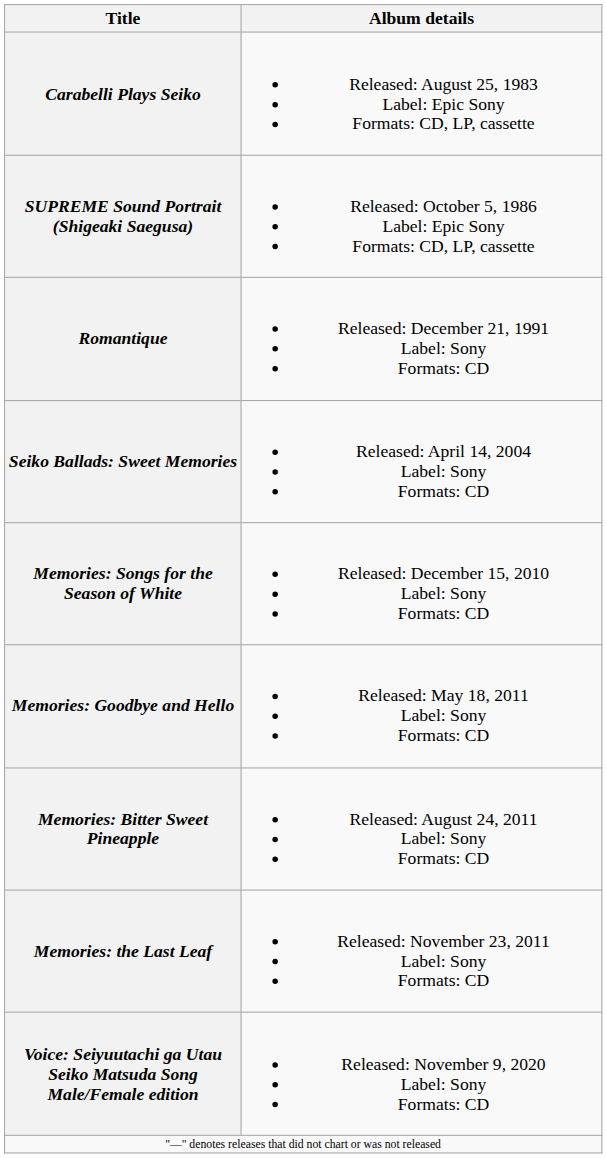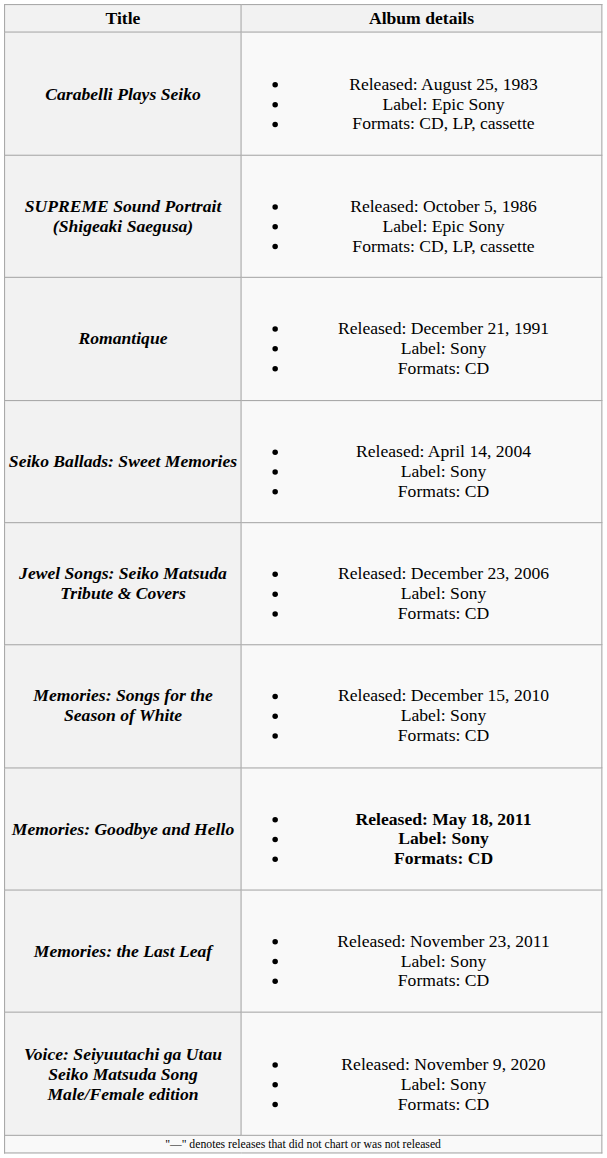 <table class="wikitable plainrowheaders" style="text-align:center;" border="1">
 <tr>
 <th scope="col" rowspan="1" style="width:13em;">Title</th>
 <th scope="col" rowspan="1" style="width:20em;">Album details</th>
 </tr>
 <tr>
 <th scope="row"><em>Carabelli Plays Seiko</em></th>
 <td><br><ul><li>Released: August 25, 1983</li><li>Label: Epic Sony</li><li>Formats: CD, LP, cassette</li></ul></td>
 </tr>
 <tr>
 <th scope="row"><em>SUPREME Sound Portrait (Shigeaki Saegusa)</em></th>
 <td><br><ul><li>Released: October 5, 1986</li><li>Label: Epic Sony</li><li>Formats: CD, LP, cassette</li></ul></td>
 </tr>
 <tr>
 <th scope="row"><em>Romantique</em></th>
 <td><br><ul><li>Released: December 21, 1991</li><li>Label: Sony</li><li>Formats: CD</li></ul></td>
 </tr>
 <tr>
 <th scope="row"><em>Seiko Ballads: Sweet Memories</em></th>
 <td><br><ul><li>Released: April 14, 2004</li><li>Label: Sony</li><li>Formats: CD</li></ul></td>
 </tr>
 <tr>
+<th scope="row"><em>Jewel Songs: Seiko Matsuda Tribute & Covers</em></th>
+<td><br><ul><li>Released: December 23, 2006</li><li>Label: Sony</li><li>Formats: CD</li></ul></td>
+</tr>
+<tr>
 <th scope="row"><em>Memories: Songs for the Season of White</em></th>
 <td><br><ul><li>Released: December 15, 2010</li><li>Label: Sony</li><li>Formats: CD</li></ul></td>
 </tr>
 <tr>
 <th scope="row"><em>Memories: Goodbye and Hello</em></th>
-<td><br><ul><li>Released: May 18, 2011</li><li>Label: Sony</li><li>Formats: CD</li></ul></td>
-</tr>
-<tr>
-<th scope="row"><em>Memories: Bitter Sweet Pineapple</em></th>
-<td><br><ul><li>Released: August 24, 2011</li><li>Label: Sony</li><li>Formats: CD</li></ul></td>
+<td><strong><br><ul><li>Released: May 18, 2011</li><li>Label: Sony</li><li>Formats: CD</li></ul></strong></td>
 </tr>
 <tr>
 <th scope="row"><em>Memories: the Last Leaf</em></th>
 <td><br><ul><li>Released: November 23, 2011</li><li>Label: Sony</li><li>Formats: CD</li></ul></td>
 </tr>
 <tr>
 <th scope="row"><em>Voice: Seiyuutachi ga Utau Seiko Matsuda Song Male/Female edition</em></th>
 <td><br><ul><li>Released: November 9, 2020</li><li>Label: Sony</li><li>Formats: CD</li></ul></td>
 </tr>
 <tr>
 <td colspan="2" style="text-align:center; font-size:8pt;">"—" denotes releases that did not chart or was not released</td>
 </tr>
 </table>
